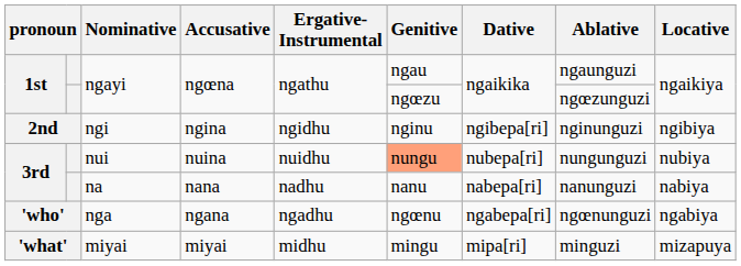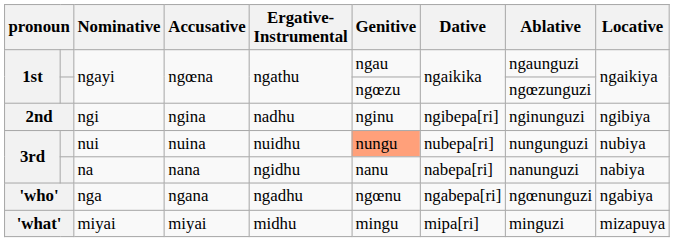 <table class="wikitable">
 <tr>
 <th colspan="2">pronoun</th>
 <th>Nominative</th>
 <th>Accusative</th>
 <th>Ergative-<br>Instrumental</th>
 <th>Genitive</th>
 <th>Dative</th>
 <th>Ablative</th>
 <th>Locative</th>
 </tr>
 <tr>
 <th rowspan="2">1st</th>
 <th></th>
 <td rowspan="2">ngayi</td>
 <td rowspan="2">ngœna</td>
 <td rowspan="2">ngathu</td>
 <td>ngau</td>
 <td rowspan="2">ngaikika</td>
 <td>ngaunguzi</td>
 <td rowspan="2">ngaikiya</td>
 </tr>
 <tr>
 <th></th>
 <td>ngœzu</td>
 <td>ngœzunguzi</td>
 </tr>
 <tr>
 <th colspan="2">2nd</th>
 <td>ngi</td>
 <td>ngina</td>
-<td>ngidhu</td>
+<td>nadhu</td>
 <td>nginu</td>
 <td>ngibepa[ri]</td>
 <td>nginunguzi</td>
 <td>ngibiya</td>
 </tr>
 <tr>
 <th rowspan="2">3rd</th>
 <th></th>
 <td>nui</td>
 <td>nuina</td>
 <td>nuidhu</td>
 <td style="background: lightsalmon;">nungu</td>
 <td>nubepa[ri]</td>
 <td>nungunguzi</td>
 <td>nubiya</td>
 </tr>
 <tr>
 <th></th>
 <td>na</td>
 <td>nana</td>
-<td>nadhu</td>
+<td>ngidhu</td>
 <td>nanu</td>
 <td>nabepa[ri]</td>
 <td>nanunguzi</td>
 <td>nabiya</td>
 </tr>
 <tr>
 <th colspan="2">'who'</th>
 <td>nga</td>
 <td>ngana</td>
 <td>ngadhu</td>
 <td>ngœnu</td>
 <td>ngabepa[ri]</td>
 <td>ngœnunguzi</td>
 <td>ngabiya</td>
 </tr>
 <tr>
 <th colspan="2">'what'</th>
 <td>miyai</td>
 <td>miyai</td>
 <td>midhu</td>
 <td>mingu</td>
 <td>mipa[ri]</td>
 <td>minguzi</td>
 <td>mizapuya</td>
 </tr>
 </table>
